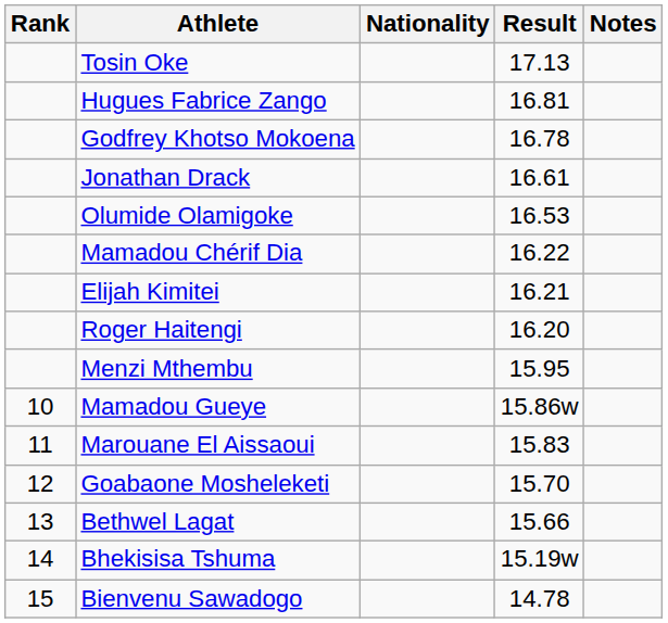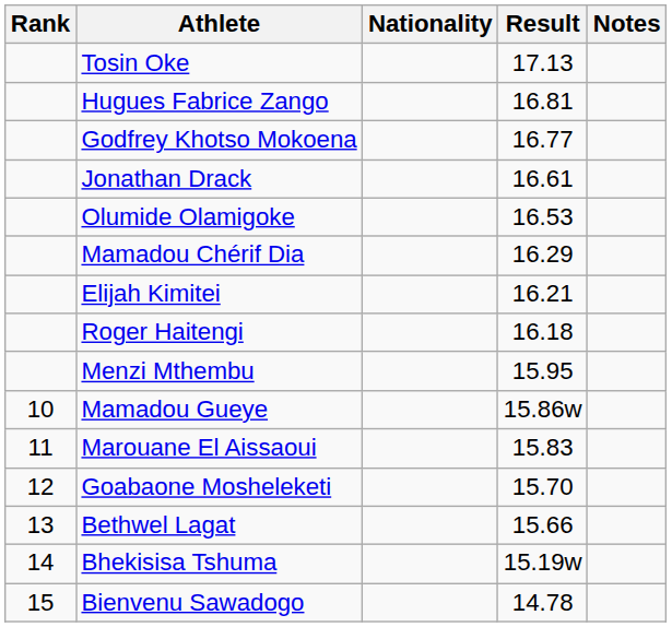 <table class="wikitable sortable" style="text-align:center">
 <tr>
 <th>Rank</th>
 <th>Athlete</th>
 <th>Nationality</th>
 <th>Result</th>
 <th>Notes</th>
 </tr>
 <tr>
 <td></td>
 <td align="left"><a href='#'>Tosin Oke</a></td>
 <td align=left></td>
 <td>17.13</td>
 <td></td>
 </tr>
 <tr>
 <td></td>
 <td align="left"><a href='#'>Hugues Fabrice Zango</a></td>
 <td align=left></td>
 <td>16.81</td>
 <td></td>
 </tr>
 <tr>
 <td></td>
 <td align="left"><a href='#'>Godfrey Khotso Mokoena</a></td>
 <td align=left></td>
-<td>16.78</td>
+<td>16.77</td>
 <td></td>
 </tr>
 <tr>
 <td></td>
 <td align="left"><a href='#'>Jonathan Drack</a></td>
 <td align=left></td>
 <td>16.61</td>
 <td></td>
 </tr>
 <tr>
 <td></td>
 <td align="left"><a href='#'>Olumide Olamigoke</a></td>
 <td align=left></td>
 <td>16.53</td>
 <td></td>
 </tr>
 <tr>
 <td></td>
 <td align="left"><a href='#'>Mamadou Chérif Dia</a></td>
 <td align=left></td>
-<td>16.22</td>
+<td>16.29</td>
 <td></td>
 </tr>
 <tr>
 <td></td>
 <td align="left"><a href='#'>Elijah Kimitei</a></td>
 <td align=left></td>
 <td>16.21</td>
 <td></td>
 </tr>
 <tr>
 <td></td>
 <td align="left"><a href='#'>Roger Haitengi</a></td>
 <td align=left></td>
-<td>16.20</td>
+<td>16.18</td>
 <td></td>
 </tr>
 <tr>
 <td></td>
 <td align="left"><a href='#'>Menzi Mthembu</a></td>
 <td align=left></td>
 <td>15.95</td>
 <td></td>
 </tr>
 <tr>
 <td>10</td>
 <td align="left"><a href='#'>Mamadou Gueye</a></td>
 <td align=left></td>
 <td>15.86w</td>
 <td></td>
 </tr>
 <tr>
 <td>11</td>
 <td align="left"><a href='#'>Marouane El Aissaoui</a></td>
 <td align=left></td>
 <td>15.83</td>
 <td></td>
 </tr>
 <tr>
 <td>12</td>
 <td align="left"><a href='#'>Goabaone Mosheleketi</a></td>
 <td align=left></td>
 <td>15.70</td>
 <td></td>
 </tr>
 <tr>
 <td>13</td>
 <td align="left"><a href='#'>Bethwel Lagat</a></td>
 <td align=left></td>
 <td>15.66</td>
 <td></td>
 </tr>
 <tr>
 <td>14</td>
 <td align="left"><a href='#'>Bhekisisa Tshuma</a></td>
 <td align=left></td>
 <td>15.19w</td>
 <td></td>
 </tr>
 <tr>
 <td>15</td>
 <td align="left"><a href='#'>Bienvenu Sawadogo</a></td>
 <td align=left></td>
 <td>14.78</td>
 <td></td>
 </tr>
 </table>
